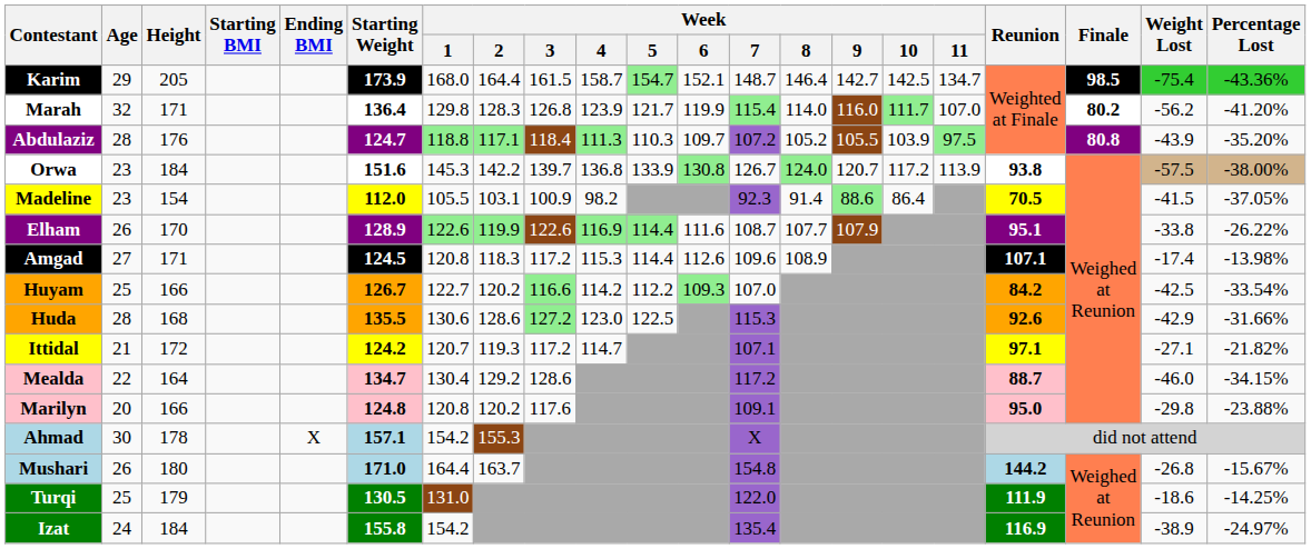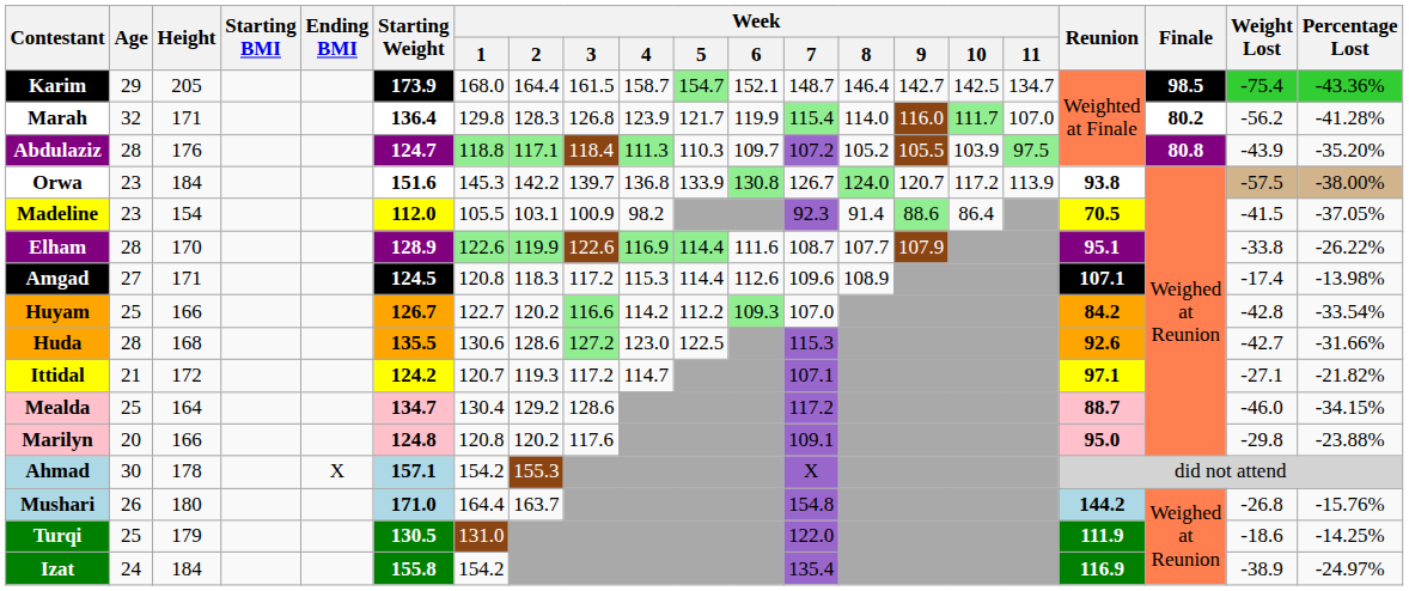 <table class="wikitable" align="center" style="text-align:center">
 <tr>
 <th rowspan=2>Contestant</th>
 <th rowspan=2>Age</th>
 <th rowspan=2>Height</th>
 <th rowspan=2>Starting<br><a href='#'>BMI</a></th>
 <th rowspan=2>Ending<br><a href='#'>BMI</a></th>
 <th rowspan=2>Starting<br>Weight</th>
 <th colspan=11>Week</th>
 <th rowspan=2>Reunion</th>
 <th rowspan=2>Finale</th>
 <th rowspan=2>Weight<br>Lost</th>
 <th rowspan=2>Percentage<br>Lost</th>
 </tr>
 <tr>
 <th>1</th>
 <th>2</th>
 <th>3</th>
 <th>4</th>
 <th>5</th>
 <th>6</th>
 <th>7</th>
 <th>8</th>
 <th>9</th>
 <th>10</th>
 <th>11</th>
 </tr>
 <tr>
 <td style="background:black;color:white;"><strong>Karim</strong></td>
 <td>29</td>
 <td>205</td>
 <td></td>
 <td></td>
 <td style="background:black;color:white;"><strong>173.9</strong></td>
 <td>168.0</td>
 <td>164.4</td>
 <td>161.5</td>
 <td>158.7</td>
 <td style="background:lightgreen">154.7</td>
 <td>152.1</td>
 <td>148.7</td>
 <td>146.4</td>
 <td>142.7</td>
 <td>142.5</td>
 <td>134.7</td>
 <td rowspan=3 style="background:coral">Weighted<br>at Finale</td>
 <td style="background:black;color:white;"><strong>98.5</strong></td>
 <td style="background:limegreen">-75.4</td>
 <td style="background:limegreen">-43.36%</td>
 </tr>
 <tr>
 <td style="background:white"><strong>Marah</strong></td>
 <td>32</td>
 <td>171</td>
 <td></td>
 <td></td>
 <td style="background:white"><strong>136.4</strong></td>
 <td>129.8</td>
 <td>128.3</td>
 <td>126.8</td>
 <td>123.9</td>
 <td>121.7</td>
 <td>119.9</td>
 <td style="background:lightgreen">115.4</td>
 <td>114.0</td>
 <td style="background:saddlebrown;color:white;">116.0</td>
 <td style="background:lightgreen">111.7</td>
 <td>107.0</td>
 <td style="background:white"><strong>80.2</strong></td>
 <td>-56.2</td>
-<td>-41.20%</td>
+<td>-41.28%</td>
 </tr>
 <tr>
 <td style="background:purple;color:white;"><strong>Abdulaziz</strong></td>
 <td>28</td>
 <td>176</td>
 <td></td>
 <td></td>
 <td style="background:purple;color:white;"><strong>124.7</strong></td>
 <td style="background:lightgreen">118.8</td>
 <td style="background:lightgreen">117.1</td>
 <td style="background:saddlebrown;color:white;">118.4</td>
 <td style="background:lightgreen">111.3</td>
 <td>110.3</td>
 <td>109.7</td>
 <td style="background:#9966CC" colspan=1>107.2</td>
 <td>105.2</td>
 <td style="background:saddlebrown;color:white;">105.5</td>
 <td>103.9</td>
 <td style="background:lightgreen">97.5</td>
 <td style="background:purple;color:white;"><strong>80.8</strong></td>
 <td>-43.9</td>
 <td>-35.20%</td>
 </tr>
 <tr>
 <td style="background:white"><strong>Orwa</strong></td>
 <td>23</td>
 <td>184</td>
 <td></td>
 <td></td>
 <td style="background:white"><strong>151.6</strong></td>
 <td>145.3</td>
 <td>142.2</td>
 <td>139.7</td>
 <td>136.8</td>
 <td>133.9</td>
 <td style="background:lightgreen">130.8</td>
 <td>126.7</td>
 <td style="background:lightgreen">124.0</td>
 <td>120.7</td>
 <td>117.2</td>
 <td>113.9</td>
 <td style="background:white"><strong>93.8</strong></td>
 <td rowspan=9 style="background:coral">Weighed<br>at<br>Reunion</td>
 <td style="background:tan">-57.5</td>
 <td style="background:tan">-38.00%</td>
 </tr>
 <tr>
 <td style="background:yellow"><strong>Madeline</strong></td>
 <td>23</td>
 <td>154</td>
 <td></td>
 <td></td>
 <td style="background:yellow"><strong>112.0</strong></td>
 <td>105.5</td>
 <td>103.1</td>
 <td>100.9</td>
 <td>98.2</td>
 <td style="background:darkgray" colspan=2></td>
 <td style="background:#9966CC" colspan=1>92.3</td>
 <td>91.4</td>
 <td style="background:lightgreen">88.6</td>
 <td>86.4</td>
 <td style="background:darkgray" colspan=1></td>
 <td style="background:yellow"><strong>70.5</strong></td>
 <td>-41.5</td>
 <td>-37.05%</td>
 </tr>
 <tr>
 <td style="background:purple;color:white;"><strong>Elham</strong></td>
-<td>26</td>
+<td>28</td>
 <td>170</td>
 <td></td>
 <td></td>
 <td style="background:purple;color:white;"><strong>128.9</strong></td>
 <td style="background:lightgreen">122.6</td>
 <td style="background:lightgreen">119.9</td>
 <td style="background:saddlebrown;color:white;">122.6</td>
 <td style="background:lightgreen">116.9</td>
 <td style="background:lightgreen">114.4</td>
 <td>111.6</td>
 <td>108.7</td>
 <td>107.7</td>
 <td style="background:saddlebrown;color:white;">107.9</td>
 <td style="background:darkgray" colspan=2></td>
 <td style="background:purple;color:white;"><strong>95.1</strong></td>
 <td>-33.8</td>
 <td>-26.22%</td>
 </tr>
 <tr>
 <td style="background:black;color:white;"><strong>Amgad</strong></td>
 <td>27</td>
 <td>171</td>
 <td></td>
 <td></td>
 <td style="background:black;color:white;"><strong>124.5</strong></td>
 <td>120.8</td>
 <td>118.3</td>
 <td>117.2</td>
 <td>115.3</td>
 <td>114.4</td>
 <td>112.6</td>
 <td>109.6</td>
 <td>108.9</td>
 <td style="background:darkgray" colspan=3></td>
 <td style="background:black;color:white;"><strong>107.1</strong></td>
 <td>-17.4</td>
 <td>-13.98%</td>
 </tr>
 <tr>
 <td style="background:orange"><strong>Huyam</strong></td>
 <td>25</td>
 <td>166</td>
 <td></td>
 <td></td>
 <td style="background:orange"><strong>126.7</strong></td>
 <td>122.7</td>
 <td>120.2</td>
 <td style="background:lightgreen">116.6</td>
 <td>114.2</td>
 <td>112.2</td>
 <td style="background:lightgreen">109.3</td>
 <td>107.0</td>
 <td style="background:darkgray" colspan=4></td>
 <td style="background:orange"><strong>84.2</strong></td>
-<td>-42.5</td>
+<td>-42.8</td>
 <td>-33.54%</td>
 </tr>
 <tr>
 <td style="background:orange"><strong>Huda</strong></td>
 <td>28</td>
 <td>168</td>
 <td></td>
 <td></td>
 <td style="background:orange"><strong>135.5</strong></td>
 <td>130.6</td>
 <td>128.6</td>
 <td style="background:lightgreen">127.2</td>
 <td>123.0</td>
 <td>122.5</td>
 <td style="background:darkgray" colspan=1></td>
 <td style="background:#9966CC" colspan=1>115.3</td>
 <td style="background:darkgray" colspan=4></td>
 <td style="background:orange"><strong>92.6</strong></td>
-<td>-42.9</td>
+<td>-42.7</td>
 <td>-31.66%</td>
 </tr>
 <tr>
 <td style="background:yellow"><strong>Ittidal</strong></td>
 <td>21</td>
 <td>172</td>
 <td></td>
 <td></td>
 <td style="background:yellow"><strong>124.2</strong></td>
 <td>120.7</td>
 <td>119.3</td>
 <td>117.2</td>
 <td>114.7</td>
 <td style="background:darkgray" colspan=2></td>
 <td style="background:#9966CC" colspan=1>107.1</td>
 <td style="background:darkgray" colspan=4></td>
 <td style="background:yellow"><strong>97.1</strong></td>
 <td>-27.1</td>
 <td>-21.82%</td>
 </tr>
 <tr>
 <td style="background:pink"><strong>Mealda</strong></td>
-<td>22</td>
+<td>25</td>
 <td>164</td>
 <td></td>
 <td></td>
 <td style="background:pink"><strong>134.7</strong></td>
 <td>130.4</td>
 <td>129.2</td>
 <td>128.6</td>
 <td style="background:darkgray" colspan=3></td>
 <td style="background:#9966CC" colspan=1>117.2</td>
 <td style="background:darkgray" colspan=4></td>
 <td style="background:pink"><strong>88.7</strong></td>
 <td>-46.0</td>
 <td>-34.15%</td>
 </tr>
 <tr>
 <td style="background:pink"><strong>Marilyn</strong></td>
 <td>20</td>
 <td>166</td>
 <td></td>
 <td></td>
 <td style="background:pink"><strong>124.8</strong></td>
 <td>120.8</td>
 <td>120.2</td>
 <td>117.6</td>
 <td style="background:darkgray" colspan=3></td>
 <td style="background:#9966CC" colspan=1>109.1</td>
 <td style="background:darkgray" colspan=4></td>
 <td style="background:pink"><strong>95.0</strong></td>
 <td>-29.8</td>
 <td>-23.88%</td>
 </tr>
 <tr>
 <td style="background:lightblue"><strong>Ahmad</strong></td>
 <td>30</td>
 <td>178</td>
 <td></td>
 <td>X</td>
 <td style="background:lightblue"><strong>157.1</strong></td>
 <td>154.2</td>
 <td style="background:saddlebrown;color:white;">155.3</td>
 <td style="background:darkgray" colspan=4></td>
 <td style="background:#9966CC" colspan=1>X</td>
 <td style="background:darkgray" colspan=4></td>
 <td style="background:lightgrey" colspan=4>did not attend</td>
 </tr>
 <tr>
 <td style="background:lightblue"><strong>Mushari</strong></td>
 <td>26</td>
 <td>180</td>
 <td></td>
 <td></td>
 <td style="background:lightblue"><strong>171.0</strong></td>
 <td>164.4</td>
 <td>163.7</td>
 <td style="background:darkgray" colspan=4></td>
 <td style="background:#9966CC" colspan=1>154.8</td>
 <td style="background:darkgray" colspan=4></td>
 <td style="background:lightblue"><strong>144.2</strong></td>
 <td rowspan=3 style="background:coral">Weighed<br>at<br>Reunion</td>
 <td>-26.8</td>
-<td>-15.67%</td>
+<td>-15.76%</td>
 </tr>
 <tr>
 <td style="background:green;color:white;"><strong>Turqi</strong></td>
 <td>25</td>
 <td>179</td>
 <td></td>
 <td></td>
 <td style="background:green;color:white;"><strong>130.5</strong></td>
 <td style="background:saddlebrown;color:white;">131.0</td>
 <td style="background:darkgray" colspan=5></td>
 <td style="background:#9966CC" colspan=1>122.0</td>
 <td style="background:darkgray" colspan=4></td>
 <td style="background:green;color:white;"><strong>111.9</strong></td>
 <td>-18.6</td>
 <td>-14.25%</td>
 </tr>
 <tr>
 <td style="background:green;color:white;"><strong>Izat</strong></td>
 <td>24</td>
 <td>184</td>
 <td></td>
 <td></td>
 <td style="background:green;color:white;"><strong>155.8</strong></td>
 <td>154.2</td>
 <td style="background:darkgray" colspan=5></td>
 <td style="background:#9966CC" colspan=1>135.4</td>
 <td style="background:darkgray" colspan=4></td>
 <td style="background:green;color:white;"><strong>116.9</strong></td>
 <td>-38.9</td>
 <td>-24.97%</td>
 </tr>
 </table>
